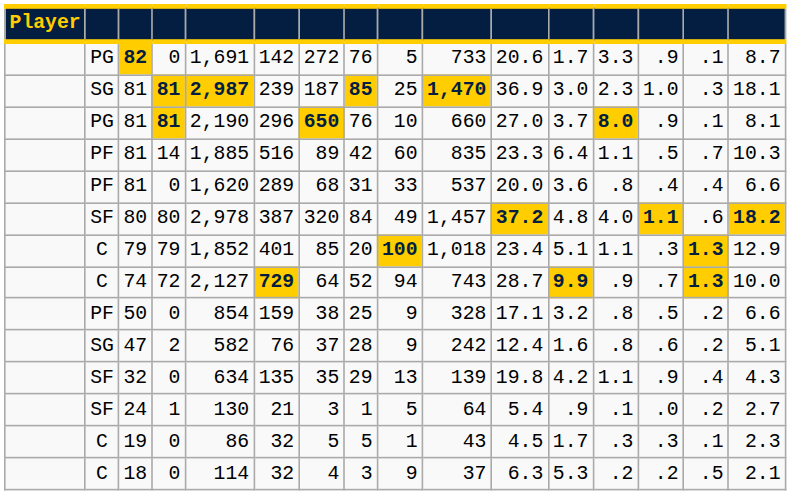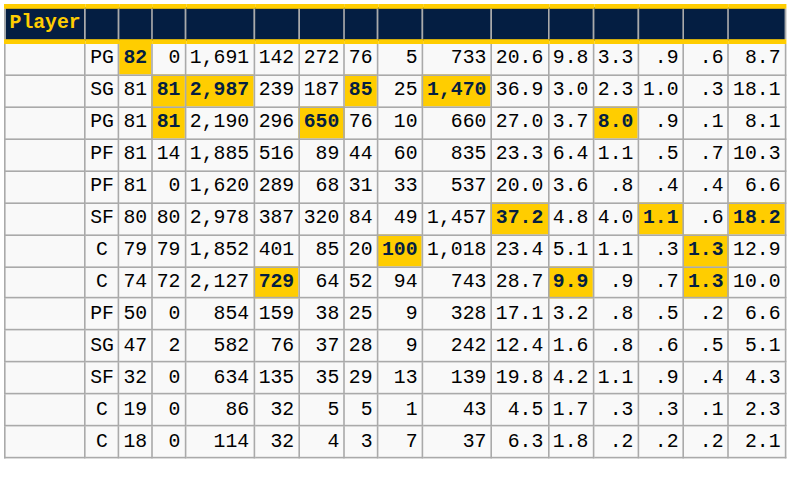 <table class="wikitable sortable" style="font-size: 95%; text-align:right;">
 <tr>
 <th style="background:#041E42; color:#FFCD00; border-top:#FFCD00 3px solid; border-bottom:#FFCD00 3px solid;">Player</th>
 <th style="background:#041E42; color:#FFCD00; border-top:#FFCD00 3px solid; border-bottom:#FFCD00 3px solid;"></th>
 <th style="background:#041E42; color:#FFCD00; border-top:#FFCD00 3px solid; border-bottom:#FFCD00 3px solid;"></th>
 <th style="background:#041E42; color:#FFCD00; border-top:#FFCD00 3px solid; border-bottom:#FFCD00 3px solid;"></th>
 <th style="background:#041E42; color:#FFCD00; border-top:#FFCD00 3px solid; border-bottom:#FFCD00 3px solid;"></th>
 <th style="background:#041E42; color:#FFCD00; border-top:#FFCD00 3px solid; border-bottom:#FFCD00 3px solid;"></th>
 <th style="background:#041E42; color:#FFCD00; border-top:#FFCD00 3px solid; border-bottom:#FFCD00 3px solid;"></th>
 <th style="background:#041E42; color:#FFCD00; border-top:#FFCD00 3px solid; border-bottom:#FFCD00 3px solid;"></th>
 <th style="background:#041E42; color:#FFCD00; border-top:#FFCD00 3px solid; border-bottom:#FFCD00 3px solid;"></th>
 <th style="background:#041E42; color:#FFCD00; border-top:#FFCD00 3px solid; border-bottom:#FFCD00 3px solid;"></th>
 <th style="background:#041E42; color:#FFCD00; border-top:#FFCD00 3px solid; border-bottom:#FFCD00 3px solid;"></th>
 <th style="background:#041E42; color:#FFCD00; border-top:#FFCD00 3px solid; border-bottom:#FFCD00 3px solid;"></th>
 <th style="background:#041E42; color:#FFCD00; border-top:#FFCD00 3px solid; border-bottom:#FFCD00 3px solid;"></th>
 <th style="background:#041E42; color:#FFCD00; border-top:#FFCD00 3px solid; border-bottom:#FFCD00 3px solid;"></th>
 <th style="background:#041E42; color:#FFCD00; border-top:#FFCD00 3px solid; border-bottom:#FFCD00 3px solid;"></th>
 <th style="background:#041E42; color:#FFCD00; border-top:#FFCD00 3px solid; border-bottom:#FFCD00 3px solid;"></th>
 </tr>
 <tr>
 <td style="text-align:left;"></td>
 <td style="text-align:center;">PG</td>
 <td style="background:#FFCD00; color:#041E42;"><strong>82</strong></td>
 <td>0</td>
 <td>1,691</td>
 <td>142</td>
 <td>272</td>
 <td>76</td>
 <td>5</td>
 <td>733</td>
 <td>20.6</td>
-<td>1.7</td>
+<td>9.8</td>
 <td>3.3</td>
 <td>.9</td>
-<td>.1</td>
+<td>.6</td>
 <td>8.7</td>
 </tr>
 <tr>
 <td style="text-align:left;"></td>
 <td style="text-align:center;">SG</td>
 <td>81</td>
 <td style="background:#FFCD00; color:#041E42;"><strong>81</strong></td>
 <td style="background:#FFCD00; color:#041E42;"><strong>2,987</strong></td>
 <td>239</td>
 <td>187</td>
 <td style="background:#FFCD00; color:#041E42;"><strong>85</strong></td>
 <td>25</td>
 <td style="background:#FFCD00; color:#041E42;"><strong>1,470</strong></td>
 <td>36.9</td>
 <td>3.0</td>
 <td>2.3</td>
 <td>1.0</td>
 <td>.3</td>
 <td>18.1</td>
 </tr>
 <tr>
 <td style="text-align:left;"></td>
 <td style="text-align:center;">PG</td>
 <td>81</td>
 <td style="background:#FFCD00; color:#041E42;"><strong>81</strong></td>
 <td>2,190</td>
 <td>296</td>
 <td style="background:#FFCD00; color:#041E42;"><strong>650</strong></td>
 <td>76</td>
 <td>10</td>
 <td>660</td>
 <td>27.0</td>
 <td>3.7</td>
 <td style="background:#FFCD00; color:#041E42;"><strong>8.0</strong></td>
 <td>.9</td>
 <td>.1</td>
 <td>8.1</td>
 </tr>
 <tr>
 <td style="text-align:left;"></td>
 <td style="text-align:center;">PF</td>
 <td>81</td>
 <td>14</td>
 <td>1,885</td>
 <td>516</td>
 <td>89</td>
-<td>42</td>
+<td>44</td>
 <td>60</td>
 <td>835</td>
 <td>23.3</td>
 <td>6.4</td>
 <td>1.1</td>
 <td>.5</td>
 <td>.7</td>
 <td>10.3</td>
 </tr>
 <tr>
 <td style="text-align:left;"></td>
 <td style="text-align:center;">PF</td>
 <td>81</td>
 <td>0</td>
 <td>1,620</td>
 <td>289</td>
 <td>68</td>
 <td>31</td>
 <td>33</td>
 <td>537</td>
 <td>20.0</td>
 <td>3.6</td>
 <td>.8</td>
 <td>.4</td>
 <td>.4</td>
 <td>6.6</td>
 </tr>
 <tr>
 <td style="text-align:left;"></td>
 <td style="text-align:center;">SF</td>
 <td>80</td>
 <td>80</td>
 <td>2,978</td>
 <td>387</td>
 <td>320</td>
 <td>84</td>
 <td>49</td>
 <td>1,457</td>
 <td style="background:#FFCD00; color:#041E42;"><strong>37.2</strong></td>
 <td>4.8</td>
 <td>4.0</td>
 <td style="background:#FFCD00; color:#041E42;"><strong>1.1</strong></td>
 <td>.6</td>
 <td style="background:#FFCD00; color:#041E42;"><strong>18.2</strong></td>
 </tr>
 <tr>
 <td style="text-align:left;"></td>
 <td style="text-align:center;">C</td>
 <td>79</td>
 <td>79</td>
 <td>1,852</td>
 <td>401</td>
 <td>85</td>
 <td>20</td>
 <td style="background:#FFCD00; color:#041E42;"><strong>100</strong></td>
 <td>1,018</td>
 <td>23.4</td>
 <td>5.1</td>
 <td>1.1</td>
 <td>.3</td>
 <td style="background:#FFCD00; color:#041E42;"><strong>1.3</strong></td>
 <td>12.9</td>
 </tr>
 <tr>
 <td style="text-align:left;"></td>
 <td style="text-align:center;">C</td>
 <td>74</td>
 <td>72</td>
 <td>2,127</td>
 <td style="background:#FFCD00; color:#041E42;"><strong>729</strong></td>
 <td>64</td>
 <td>52</td>
 <td>94</td>
 <td>743</td>
 <td>28.7</td>
 <td style="background:#FFCD00; color:#041E42;"><strong>9.9</strong></td>
 <td>.9</td>
 <td>.7</td>
 <td style="background:#FFCD00; color:#041E42;"><strong>1.3</strong></td>
 <td>10.0</td>
 </tr>
 <tr>
 <td style="text-align:left;"></td>
 <td style="text-align:center;">PF</td>
 <td>50</td>
 <td>0</td>
 <td>854</td>
 <td>159</td>
 <td>38</td>
 <td>25</td>
 <td>9</td>
 <td>328</td>
 <td>17.1</td>
 <td>3.2</td>
 <td>.8</td>
 <td>.5</td>
 <td>.2</td>
 <td>6.6</td>
 </tr>
 <tr>
 <td style="text-align:left;"></td>
 <td style="text-align:center;">SG</td>
 <td>47</td>
 <td>2</td>
 <td>582</td>
 <td>76</td>
 <td>37</td>
 <td>28</td>
 <td>9</td>
 <td>242</td>
 <td>12.4</td>
 <td>1.6</td>
 <td>.8</td>
 <td>.6</td>
-<td>.2</td>
+<td>.5</td>
 <td>5.1</td>
 </tr>
 <tr>
 <td style="text-align:left;"></td>
 <td style="text-align:center;">SF</td>
 <td>32</td>
 <td>0</td>
 <td>634</td>
 <td>135</td>
 <td>35</td>
 <td>29</td>
 <td>13</td>
 <td>139</td>
 <td>19.8</td>
 <td>4.2</td>
 <td>1.1</td>
 <td>.9</td>
 <td>.4</td>
 <td>4.3</td>
-</tr>
-<tr>
-<td style="text-align:left;"></td>
-<td style="text-align:center;">SF</td>
-<td>24</td>
-<td>1</td>
-<td>130</td>
-<td>21</td>
-<td>3</td>
-<td>1</td>
-<td>5</td>
-<td>64</td>
-<td>5.4</td>
-<td>.9</td>
-<td>.1</td>
-<td>.0</td>
-<td>.2</td>
-<td>2.7</td>
 </tr>
 <tr>
 <td style="text-align:left;"></td>
 <td style="text-align:center;">C</td>
 <td>19</td>
 <td>0</td>
 <td>86</td>
 <td>32</td>
 <td>5</td>
 <td>5</td>
 <td>1</td>
 <td>43</td>
 <td>4.5</td>
 <td>1.7</td>
 <td>.3</td>
 <td>.3</td>
 <td>.1</td>
 <td>2.3</td>
 </tr>
 <tr>
 <td style="text-align:left;"></td>
 <td style="text-align:center;">C</td>
 <td>18</td>
 <td>0</td>
 <td>114</td>
 <td>32</td>
 <td>4</td>
 <td>3</td>
-<td>9</td>
+<td>7</td>
 <td>37</td>
 <td>6.3</td>
-<td>5.3</td>
+<td>1.8</td>
 <td>.2</td>
 <td>.2</td>
-<td>.5</td>
+<td>.2</td>
 <td>2.1</td>
 </tr>
 </table>
